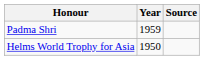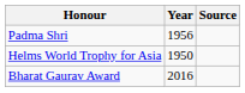 <table class="wikitable">
 <tr>
 <th>Honour</th>
 <th>Year</th>
 <th>Source</th>
 </tr>
 <tr>
 <td><a href='#'>Padma Shri</a></td>
-<td>1959</td>
+<td>1956</td>
 <td></td>
 </tr>
 <tr>
 <td><a href='#'>Helms World Trophy for Asia</a></td>
 <td>1950</td>
 <td></td>
 </tr>
+<tr>
+<td><a href='#'>Bharat Gaurav Award</a></td>
+<td>2016</td>
+<td></td>
+</tr>
 </table>
